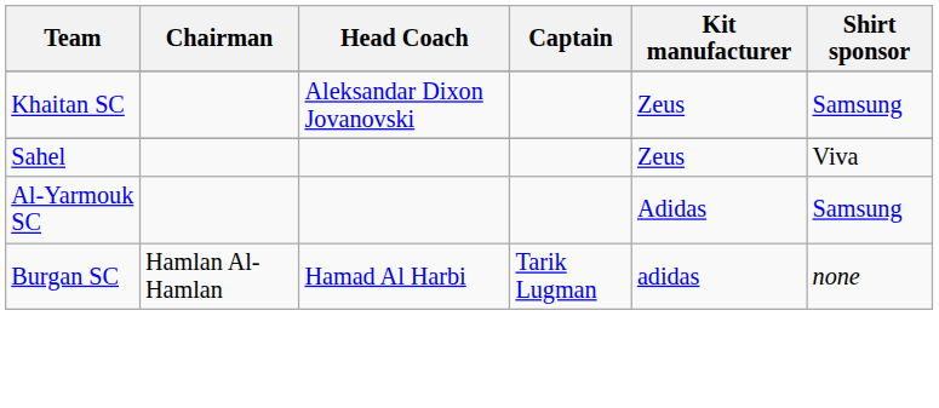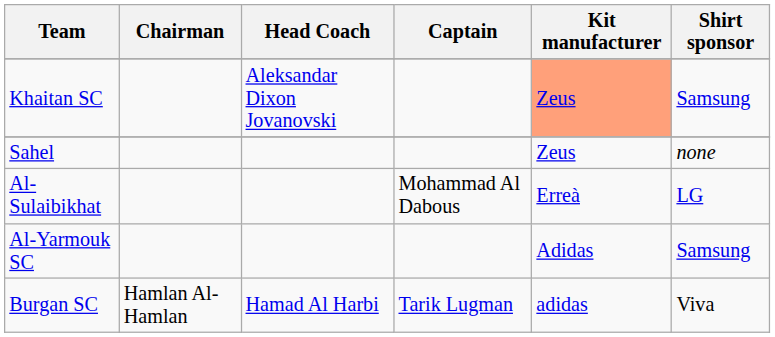 <table class="wikitable sortable" style="text-align: left;">
 <tr>
 <th>Team</th>
 <th>Chairman</th>
 <th>Head Coach</th>
 <th>Captain</th>
 <th>Kit manufacturer</th>
 <th>Shirt sponsor</th>
 </tr>
 <tr>
 </tr>
 <tr>
 <td><a href='#'>Khaitan SC</a></td>
 <td></td>
 <td><a href='#'>Aleksandar Dixon Jovanovski</a></td>
 <td></td>
-<td><a href='#'>Zeus</a></td>
+<td style="background: lightsalmon;"><a href='#'>Zeus</a></td>
 <td><a href='#'>Samsung</a></td>
 </tr>
 <tr>
 </tr>
 <tr>
 <td><a href='#'>Sahel</a></td>
 <td></td>
 <td></td>
 <td></td>
 <td><a href='#'>Zeus</a></td>
-<td>Viva</td>
+<td><em>none</em></td>
+</tr>
+<tr>
+<td><a href='#'>Al-Sulaibikhat</a></td>
+<td></td>
+<td></td>
+<td>Mohammad Al Dabous</td>
+<td><a href='#'>Erreà</a></td>
+<td><a href='#'>LG</a></td>
 </tr>
 <tr>
 <td><a href='#'>Al-Yarmouk SC</a></td>
 <td></td>
 <td></td>
 <td></td>
 <td><a href='#'>Adidas</a></td>
 <td><a href='#'>Samsung</a></td>
 </tr>
 <tr>
 <td><a href='#'>Burgan SC</a></td>
 <td>Hamlan Al-Hamlan</td>
 <td><a href='#'>Hamad Al Harbi</a></td>
 <td><a href='#'>Tarik Lugman</a></td>
 <td><a href='#'>adidas</a></td>
-<td><em>none</em></td>
+<td>Viva</td>
 </tr>
 </table>
